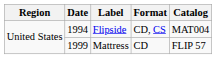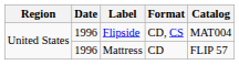 <table class="wikitable">
 <tr>
 <th>Region</th>
 <th>Date</th>
 <th>Label</th>
 <th>Format</th>
 <th>Catalog</th>
 </tr>
 <tr>
 <td rowspan="2">United States</td>
-<td>1994</td>
+<td>1996</td>
 <td><a href='#'>Flipside</a></td>
 <td>CD, <a href='#'>CS</a></td>
 <td>MAT004</td>
 </tr>
 <tr>
-<td>1999</td>
+<td>1996</td>
 <td>Mattress</td>
 <td>CD</td>
 <td>FLIP 57</td>
 </tr>
 </table>
